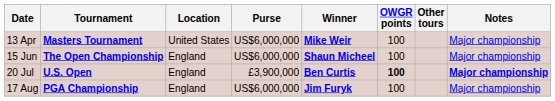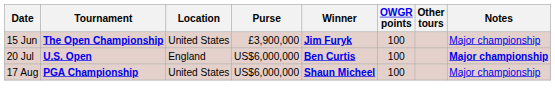 <table class="wikitable" style="font-size:95%">
 <tr>
 <th>Date</th>
 <th>Tournament</th>
 <th>Location</th>
 <th>Purse</th>
 <th>Winner</th>
 <th><a href='#'>OWGR</a><br>points</th>
 <th>Other<br>tours</th>
 <th>Notes</th>
 </tr>
 <tr style="background:#e5d1cb;">
-<td>13 Apr</td>
-<td><strong><a href='#'>Masters Tournament</a></strong></td>
-<td>United States</td>
-<td align=right>US$6,000,000</td>
-<td> <strong><a href='#'>Mike Weir</a></strong></td>
-<td align=center>100</td>
-<td></td>
-<td><a href='#'>Major championship</a></td>
-</tr>
-<tr style="background:#e5d1cb;">
 <td>15 Jun</td>
 <td><strong><a href='#'>The Open Championship</a></strong></td>
-<td>England</td>
-<td align=right>US$6,000,000</td>
-<td> <strong><a href='#'>Shaun Micheel</a></strong></td>
+<td>United States</td>
+<td align=right>£3,900,000</td>
+<td> <strong><a href='#'>Jim Furyk</a></strong></td>
 <td align=center>100</td>
 <td></td>
 <td><a href='#'>Major championship</a></td>
 </tr>
 <tr style="background:#e5d1cb;">
 <td>20 Jul</td>
 <td><strong><a href='#'>U.S. Open</a></strong></td>
 <td>England</td>
-<td align=right>£3,900,000</td>
+<td align=right>US$6,000,000</td>
 <td> <strong><a href='#'>Ben Curtis</a></strong></td>
-<td align=center><strong>100</strong></td>
+<td align=center>100</td>
 <td></td>
 <td><strong><a href='#'>Major championship</a></strong></td>
 </tr>
 <tr style="background:#e5d1cb;">
 <td>17 Aug</td>
 <td><strong><a href='#'>PGA Championship</a></strong></td>
-<td>England</td>
+<td>United States</td>
 <td align=right>US$6,000,000</td>
-<td> <strong><a href='#'>Jim Furyk</a></strong></td>
+<td> <strong><a href='#'>Shaun Micheel</a></strong></td>
 <td align=center>100</td>
 <td></td>
 <td><a href='#'>Major championship</a></td>
 </tr>
 </table>
